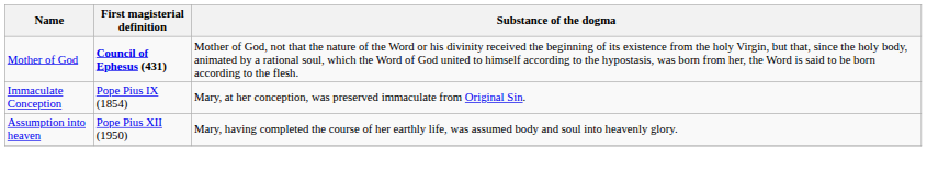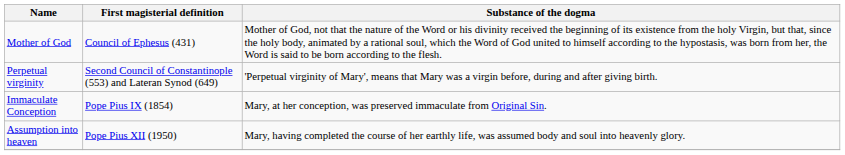 <table class="wikitable">
 <tr>
 <th>Name</th>
 <th>First magisterial definition</th>
 <th>Substance of the dogma</th>
 </tr>
 <tr>
 <td><a href='#'>Mother of God</a></td>
-<td><strong><a href='#'>Council of Ephesus</a> (431)</strong></td>
+<td><a href='#'>Council of Ephesus</a> (431)</td>
 <td>Mother of God, not that the nature of the Word or his divinity received the beginning of its existence from the holy Virgin, but that, since the holy body, animated by a rational soul, which the Word of God united to himself according to the hypostasis, was born from her, the Word is said to be born according to the flesh.</td>
+</tr>
+<tr>
+<td><a href='#'>Perpetual virginity</a></td>
+<td><a href='#'>Second Council of Constantinople</a> (553) and Lateran Synod (649)</td>
+<td>'Perpetual virginity of Mary', means that Mary was a virgin before, during and after giving birth.</td>
 </tr>
 <tr>
 <td><a href='#'>Immaculate Conception</a></td>
 <td><a href='#'>Pope Pius IX</a> (1854)</td>
 <td>Mary, at her conception, was preserved immaculate from <a href='#'>Original Sin</a>.</td>
 </tr>
 <tr>
 <td><a href='#'>Assumption into heaven</a></td>
 <td><a href='#'>Pope Pius XII</a> (1950)</td>
 <td>Mary, having completed the course of her earthly life, was assumed body and soul into heavenly glory.</td>
 </tr>
 <tr>
 </tr>
 </table>
